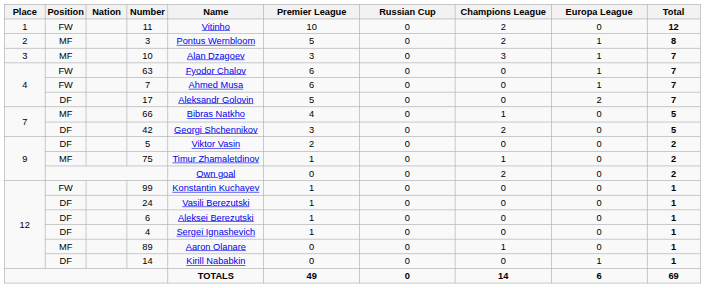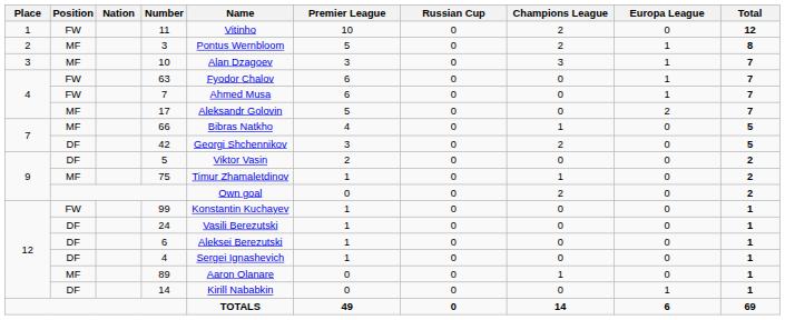 <table class="wikitable" style="font-size: 95%; text-align: center;">
 <tr>
 <th width=60>Place</th>
 <th width=60>Position</th>
 <th width=60>Nation</th>
 <th width=60>Number</th>
 <th width=150>Name</th>
 <th width=150>Premier League</th>
 <th width=150>Russian Cup</th>
 <th width=150>Champions League</th>
 <th width=150>Europa League</th>
 <th width=80>Total</th>
 </tr>
 <tr>
 <td>1</td>
 <td>FW</td>
 <td></td>
 <td>11</td>
 <td><a href='#'>Vitinho</a></td>
 <td>10</td>
 <td>0</td>
 <td>2</td>
 <td>0</td>
 <td><strong>12</strong></td>
 </tr>
 <tr>
 <td>2</td>
 <td>MF</td>
 <td></td>
 <td>3</td>
 <td><a href='#'>Pontus Wernbloom</a></td>
 <td>5</td>
 <td>0</td>
 <td>2</td>
 <td>1</td>
 <td><strong>8</strong></td>
 </tr>
 <tr>
 <td>3</td>
 <td>MF</td>
 <td></td>
 <td>10</td>
 <td><a href='#'>Alan Dzagoev</a></td>
 <td>3</td>
 <td>0</td>
 <td>3</td>
 <td>1</td>
 <td><strong>7</strong></td>
 </tr>
 <tr>
 <td rowspan="3">4</td>
 <td>FW</td>
 <td></td>
 <td>63</td>
 <td><a href='#'>Fyodor Chalov</a></td>
 <td>6</td>
 <td>0</td>
 <td>0</td>
 <td>1</td>
 <td><strong>7</strong></td>
 </tr>
 <tr>
 <td>FW</td>
 <td></td>
 <td>7</td>
 <td><a href='#'>Ahmed Musa</a></td>
 <td>6</td>
 <td>0</td>
 <td>0</td>
 <td>1</td>
 <td><strong>7</strong></td>
 </tr>
 <tr>
-<td>DF</td>
+<td>MF</td>
 <td></td>
 <td>17</td>
 <td><a href='#'>Aleksandr Golovin</a></td>
 <td>5</td>
 <td>0</td>
 <td>0</td>
 <td>2</td>
 <td><strong>7</strong></td>
 </tr>
 <tr>
 <td rowspan="2">7</td>
 <td>MF</td>
 <td></td>
 <td>66</td>
 <td><a href='#'>Bibras Natkho</a></td>
 <td>4</td>
 <td>0</td>
 <td>1</td>
 <td>0</td>
 <td><strong>5</strong></td>
 </tr>
 <tr>
 <td>DF</td>
 <td></td>
 <td>42</td>
 <td><a href='#'>Georgi Shchennikov</a></td>
 <td>3</td>
 <td>0</td>
 <td>2</td>
 <td>0</td>
 <td><strong>5</strong></td>
 </tr>
 <tr>
 <td rowspan="3">9</td>
 <td>DF</td>
 <td></td>
 <td>5</td>
 <td><a href='#'>Viktor Vasin</a></td>
 <td>2</td>
 <td>0</td>
 <td>0</td>
 <td>0</td>
 <td><strong>2</strong></td>
 </tr>
 <tr>
 <td>MF</td>
 <td></td>
 <td>75</td>
 <td><a href='#'>Timur Zhamaletdinov</a></td>
 <td>1</td>
 <td>0</td>
 <td>1</td>
 <td>0</td>
 <td><strong>2</strong></td>
 </tr>
 <tr>
 <td colspan="3"></td>
 <td><a href='#'>Own goal</a></td>
 <td>0</td>
 <td>0</td>
 <td>2</td>
 <td>0</td>
 <td><strong>2</strong></td>
 </tr>
 <tr>
 <td rowspan="6">12</td>
 <td>FW</td>
 <td></td>
 <td>99</td>
 <td><a href='#'>Konstantin Kuchayev</a></td>
 <td>1</td>
 <td>0</td>
 <td>0</td>
 <td>0</td>
 <td><strong>1</strong></td>
 </tr>
 <tr>
 <td>DF</td>
 <td></td>
 <td>24</td>
 <td><a href='#'>Vasili Berezutski</a></td>
 <td>1</td>
 <td>0</td>
 <td>0</td>
 <td>0</td>
 <td><strong>1</strong></td>
 </tr>
 <tr>
 <td>DF</td>
 <td></td>
 <td>6</td>
 <td><a href='#'>Aleksei Berezutski</a></td>
 <td>1</td>
 <td>0</td>
 <td>0</td>
 <td>0</td>
 <td><strong>1</strong></td>
 </tr>
 <tr>
 <td>DF</td>
 <td></td>
 <td>4</td>
 <td><a href='#'>Sergei Ignashevich</a></td>
 <td>1</td>
 <td>0</td>
 <td>0</td>
 <td>0</td>
 <td><strong>1</strong></td>
 </tr>
 <tr>
 <td>MF</td>
 <td></td>
 <td>89</td>
 <td><a href='#'>Aaron Olanare</a></td>
 <td>0</td>
 <td>0</td>
 <td>1</td>
 <td>0</td>
 <td><strong>1</strong></td>
 </tr>
 <tr>
 <td>DF</td>
 <td></td>
 <td>14</td>
 <td><a href='#'>Kirill Nababkin</a></td>
 <td>0</td>
 <td>0</td>
 <td>0</td>
 <td>1</td>
 <td><strong>1</strong></td>
 </tr>
 <tr>
 <td colspan="4"></td>
 <td><strong>TOTALS</strong></td>
 <td><strong>49</strong></td>
 <td><strong>0</strong></td>
 <td><strong>14</strong></td>
 <td><strong>6</strong></td>
 <td><strong>69</strong></td>
 </tr>
 </table>
